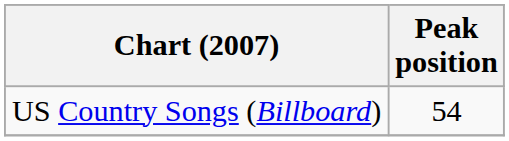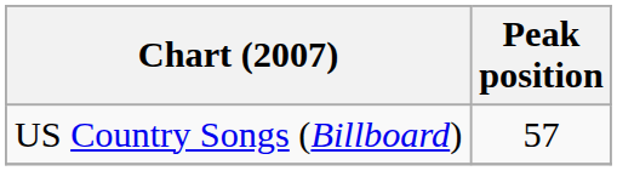 <table class="wikitable">
 <tr>
 <th>Chart (2007)</th>
 <th>Peak<br>position</th>
 </tr>
 <tr>
 <td>US <a href='#'>Country Songs</a> (<em><a href='#'>Billboard</a></em>)</td>
-<td align="center">54</td>
+<td align="center">57</td>
 </tr>
 <tr>
 </tr>
 </table>
